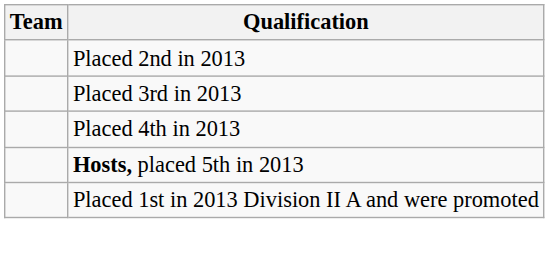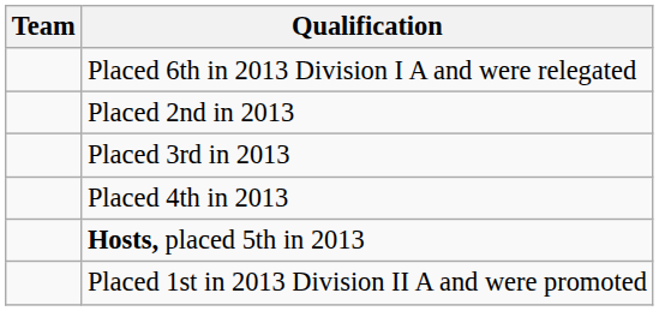 <table class="wikitable">
 <tr>
 <th>Team</th>
 <th>Qualification</th>
+</tr>
+<tr>
+<td></td>
+<td>Placed 6th in 2013 Division I A and were relegated</td>
 </tr>
 <tr>
 <td></td>
 <td>Placed 2nd in 2013</td>
 </tr>
 <tr>
 <td></td>
 <td>Placed 3rd in 2013</td>
 </tr>
 <tr>
 <td></td>
 <td>Placed 4th in 2013</td>
 </tr>
 <tr>
 <td></td>
 <td><strong>Hosts,</strong> placed 5th in 2013</td>
 </tr>
 <tr>
 <td></td>
 <td>Placed 1st in 2013 Division II A and were promoted</td>
 </tr>
 </table>
